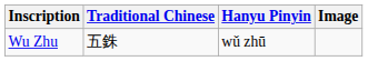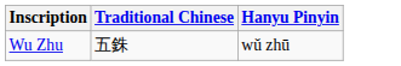 <table class="wikitable">
 <tr>
 <th>Inscription</th>
 <th><a href='#'>Traditional Chinese</a></th>
 <th><a href='#'>Hanyu Pinyin</a></th>
-<th>Image</th>
 </tr>
 <tr>
 <td><a href='#'>Wu Zhu</a></td>
 <td>五銖</td>
 <td>wǔ zhū</td>
-<td></td>
 </tr>
 </table>
